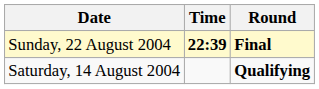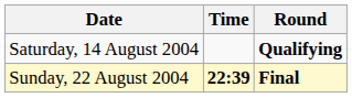 <table class="wikitable">
 <tr>
 <th>Date</th>
 <th>Time</th>
 <th>Round</th>
 </tr>
+<tr>
+<td>Saturday, 14 August 2004</td>
+<td></td>
+<td><strong>Qualifying</strong></td>
+</tr>
 <tr style=background:lemonchiffon>
 <td>Sunday, 22 August 2004</td>
 <td><strong>22:39</strong></td>
 <td><strong>Final</strong></td>
 </tr>
-<tr>
-<td>Saturday, 14 August 2004</td>
-<td></td>
-<td><strong>Qualifying</strong></td>
-</tr>
 </table>
